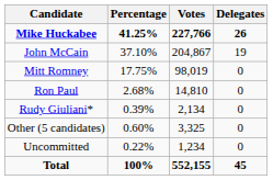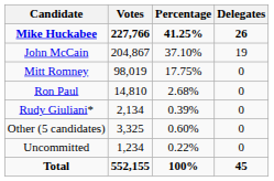 <table class="wikitable" style="text-align:center;">
 <tr>
 <th>Candidate</th>
+<th>Votes</th>
 <th>Percentage</th>
-<th>Votes</th>
 <th>Delegates</th>
 </tr>
 <tr>
 <td><strong><a href='#'>Mike Huckabee</a></strong></td>
+<td><strong>227,766</strong></td>
 <td><strong>41.25%</strong></td>
-<td><strong>227,766</strong></td>
 <td><strong>26</strong></td>
 </tr>
 <tr>
 <td><a href='#'>John McCain</a></td>
+<td>204,867</td>
 <td>37.10%</td>
-<td>204,867</td>
 <td>19</td>
 </tr>
 <tr>
 <td><a href='#'>Mitt Romney</a></td>
+<td>98,019</td>
 <td>17.75%</td>
-<td>98,019</td>
 <td>0</td>
 </tr>
 <tr>
 <td><a href='#'>Ron Paul</a></td>
+<td>14,810</td>
 <td>2.68%</td>
-<td>14,810</td>
 <td>0</td>
 </tr>
 <tr>
 <td><a href='#'>Rudy Giuliani</a>*</td>
+<td>2,134</td>
 <td>0.39%</td>
-<td>2,134</td>
 <td>0</td>
 </tr>
 <tr>
 <td>Other (5 candidates)</td>
+<td>3,325</td>
 <td>0.60%</td>
-<td>3,325</td>
 <td>0</td>
 </tr>
 <tr>
 <td>Uncommitted</td>
+<td>1,234</td>
 <td>0.22%</td>
-<td>1,234</td>
 <td>0</td>
 </tr>
 <tr>
 <td><strong>Total</strong></td>
+<td><strong>552,155</strong></td>
 <td><strong>100%</strong></td>
-<td><strong>552,155</strong></td>
 <td><strong>45</strong></td>
 </tr>
 </table>
